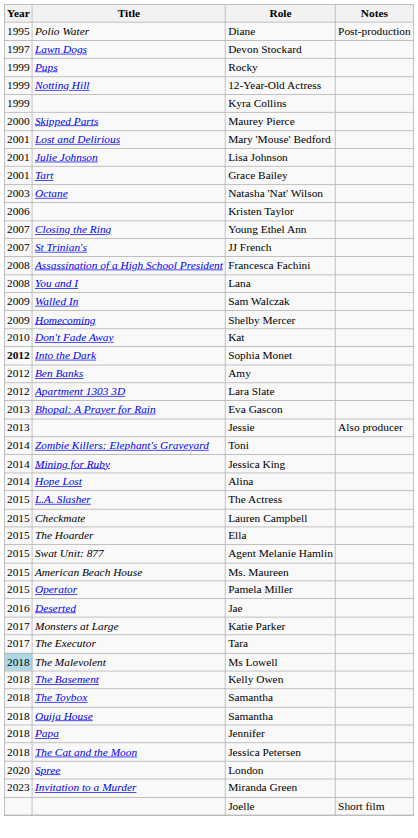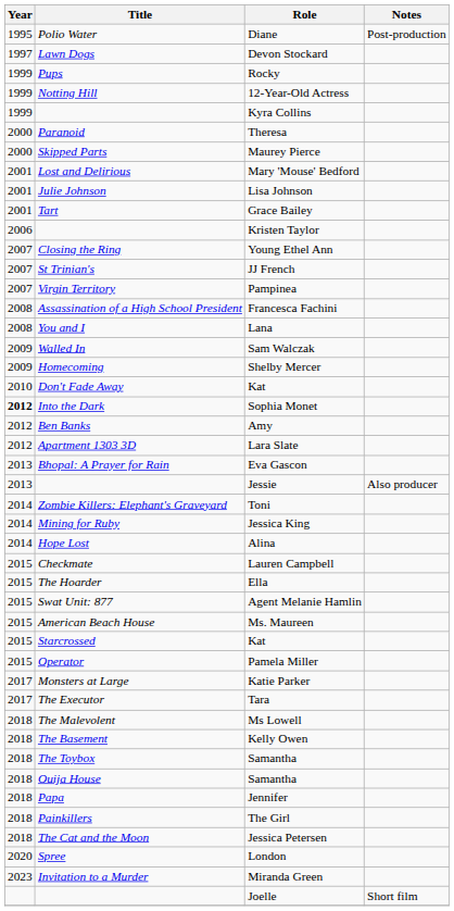 <table class="wikitable sortable">
 <tr>
 <th>Year</th>
 <th>Title</th>
 <th>Role</th>
 <th class="unsortable">Notes</th>
 </tr>
 <tr>
 <td>1995</td>
 <td><em>Polio Water</em></td>
 <td>Diane</td>
 <td>Post-production</td>
 </tr>
 <tr>
 <td>1997</td>
 <td><em><a href='#'>Lawn Dogs</a></em></td>
 <td>Devon Stockard</td>
 <td></td>
 </tr>
 <tr>
 <td>1999</td>
 <td><em><a href='#'>Pups</a></em></td>
 <td>Rocky</td>
 <td></td>
 </tr>
 <tr>
 <td>1999</td>
 <td><em><a href='#'>Notting Hill</a></em></td>
 <td>12-Year-Old Actress</td>
 <td></td>
 </tr>
 <tr>
 <td>1999</td>
 <td><em></em></td>
 <td>Kyra Collins</td>
 <td></td>
 </tr>
 <tr>
 <td>2000</td>
+<td><em><a href='#'>Paranoid</a></em></td>
+<td>Theresa</td>
+<td></td>
+</tr>
+<tr>
+<td>2000</td>
 <td><em><a href='#'>Skipped Parts</a></em></td>
 <td>Maurey Pierce</td>
 <td></td>
 </tr>
 <tr>
 <td>2001</td>
 <td><em><a href='#'>Lost and Delirious</a></em></td>
 <td>Mary 'Mouse' Bedford</td>
 <td></td>
 </tr>
 <tr>
 <td>2001</td>
 <td><em><a href='#'>Julie Johnson</a></em></td>
 <td>Lisa Johnson</td>
 <td></td>
 </tr>
 <tr>
 <td>2001</td>
 <td><em><a href='#'>Tart</a></em></td>
 <td>Grace Bailey</td>
 <td></td>
 </tr>
 <tr>
-<td>2003</td>
-<td><em><a href='#'>Octane</a></em></td>
-<td>Natasha 'Nat' Wilson</td>
-<td></td>
-</tr>
-<tr>
 <td>2006</td>
 <td><em></em></td>
 <td>Kristen Taylor</td>
 <td></td>
 </tr>
 <tr>
 <td>2007</td>
 <td><em><a href='#'>Closing the Ring</a></em></td>
 <td>Young Ethel Ann</td>
 <td></td>
 </tr>
 <tr>
 <td>2007</td>
 <td><em><a href='#'>St Trinian's</a></em></td>
 <td>JJ French</td>
+<td></td>
+</tr>
+<tr>
+<td>2007</td>
+<td><em><a href='#'>Virgin Territory</a></em></td>
+<td>Pampinea</td>
 <td></td>
 </tr>
 <tr>
 <td>2008</td>
 <td><em><a href='#'>Assassination of a High School President</a></em></td>
 <td>Francesca Fachini</td>
 <td></td>
 </tr>
 <tr>
 <td>2008</td>
 <td><em><a href='#'>You and I</a></em></td>
 <td>Lana</td>
 <td></td>
 </tr>
 <tr>
 <td>2009</td>
 <td><em><a href='#'>Walled In</a></em></td>
 <td>Sam Walczak</td>
 <td></td>
 </tr>
 <tr>
 <td>2009</td>
 <td><em><a href='#'>Homecoming</a></em></td>
 <td>Shelby Mercer</td>
 <td></td>
 </tr>
 <tr>
 <td>2010</td>
 <td><em><a href='#'>Don't Fade Away</a></em></td>
 <td>Kat</td>
 <td></td>
 </tr>
 <tr>
 <td><strong>2012</strong></td>
 <td><em><a href='#'>Into the Dark</a></em></td>
 <td>Sophia Monet</td>
 <td></td>
 </tr>
 <tr>
 <td>2012</td>
 <td><em><a href='#'>Ben Banks</a></em></td>
 <td>Amy</td>
 <td></td>
 </tr>
 <tr>
 <td>2012</td>
 <td><em><a href='#'>Apartment 1303 3D</a></em></td>
 <td>Lara Slate</td>
 <td></td>
 </tr>
 <tr>
 <td>2013</td>
 <td><em><a href='#'>Bhopal: A Prayer for Rain</a></em></td>
 <td>Eva Gascon</td>
 <td></td>
 </tr>
 <tr>
 <td>2013</td>
 <td><em></em></td>
 <td>Jessie</td>
 <td>Also producer</td>
 </tr>
 <tr>
 <td>2014</td>
 <td><em><a href='#'>Zombie Killers: Elephant's Graveyard</a></em></td>
 <td>Toni</td>
 <td></td>
 </tr>
 <tr>
 <td>2014</td>
 <td><em><a href='#'>Mining for Ruby</a></em></td>
 <td>Jessica King</td>
 <td></td>
 </tr>
 <tr>
 <td>2014</td>
 <td><em><a href='#'>Hope Lost</a></em></td>
 <td>Alina</td>
 <td></td>
 </tr>
 <tr>
 <td>2015</td>
-<td><em><a href='#'>L.A. Slasher</a></em></td>
-<td>The Actress</td>
-<td></td>
-</tr>
-<tr>
-<td>2015</td>
 <td><em>Checkmate</em></td>
 <td>Lauren Campbell</td>
 <td></td>
 </tr>
 <tr>
 <td>2015</td>
 <td><em>The Hoarder</em></td>
 <td>Ella</td>
 <td></td>
 </tr>
 <tr>
 <td>2015</td>
 <td><em>Swat Unit: 877</em></td>
 <td>Agent Melanie Hamlin</td>
 <td></td>
 </tr>
 <tr>
 <td>2015</td>
 <td><em>American Beach House</em></td>
 <td>Ms. Maureen</td>
 <td></td>
 </tr>
 <tr>
 <td>2015</td>
-<td><em><a href='#'>Operator</a></em></td>
-<td>Pamela Miller</td>
+<td><em><a href='#'>Starcrossed</a></em></td>
+<td>Kat</td>
 <td></td>
 </tr>
 <tr>
-<td>2016</td>
-<td><em><a href='#'>Deserted</a></em></td>
-<td>Jae</td>
+<td>2015</td>
+<td><em><a href='#'>Operator</a></em></td>
+<td>Pamela Miller</td>
 <td></td>
 </tr>
 <tr>
 <td>2017</td>
 <td><em>Monsters at Large</em></td>
 <td>Katie Parker</td>
 <td></td>
 </tr>
 <tr>
 <td>2017</td>
 <td><em>The Executor</em></td>
 <td>Tara</td>
 <td></td>
 </tr>
 <tr>
-<td style="background: lightblue;">2018</td>
+<td>2018</td>
 <td><em>The Malevolent</em></td>
 <td>Ms Lowell</td>
 <td></td>
 </tr>
 <tr>
 <td>2018</td>
 <td><em><a href='#'>The Basement</a></em></td>
 <td>Kelly Owen</td>
 <td></td>
 </tr>
 <tr>
 <td>2018</td>
 <td><em><a href='#'>The Toybox</a></em></td>
 <td>Samantha</td>
 <td></td>
 </tr>
 <tr>
 <td>2018</td>
 <td><em><a href='#'>Ouija House</a></em></td>
 <td>Samantha</td>
 <td></td>
 </tr>
 <tr>
 <td>2018</td>
 <td><em><a href='#'>Papa</a></em></td>
 <td>Jennifer</td>
 <td></td>
 </tr>
 <tr>
 <td>2018</td>
+<td><em><a href='#'>Painkillers</a></em></td>
+<td>The Girl</td>
+<td></td>
+</tr>
+<tr>
+<td>2018</td>
 <td><em><a href='#'>The Cat and the Moon</a></em></td>
 <td>Jessica Petersen</td>
 <td></td>
 </tr>
 <tr>
 <td>2020</td>
 <td><em><a href='#'>Spree</a></em></td>
 <td>London</td>
 <td></td>
 </tr>
 <tr>
 <td>2023</td>
 <td><em><a href='#'>Invitation to a Murder</a></em></td>
 <td>Miranda Green</td>
 <td></td>
 </tr>
 <tr>
 <td></td>
 <td></td>
 <td>Joelle</td>
 <td>Short film</td>
 </tr>
 <tr>
 </tr>
 </table>
